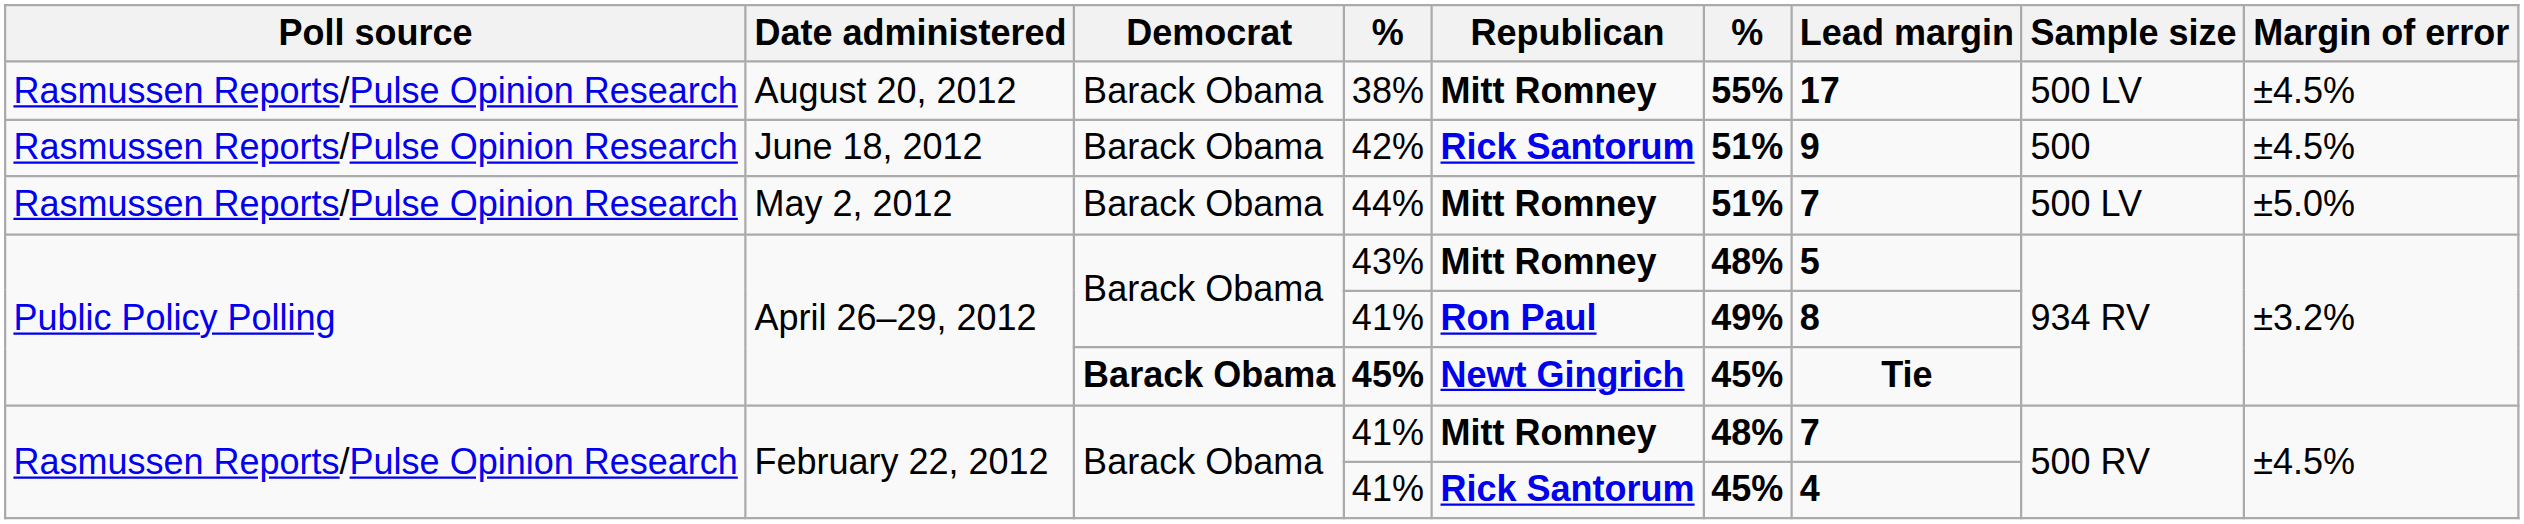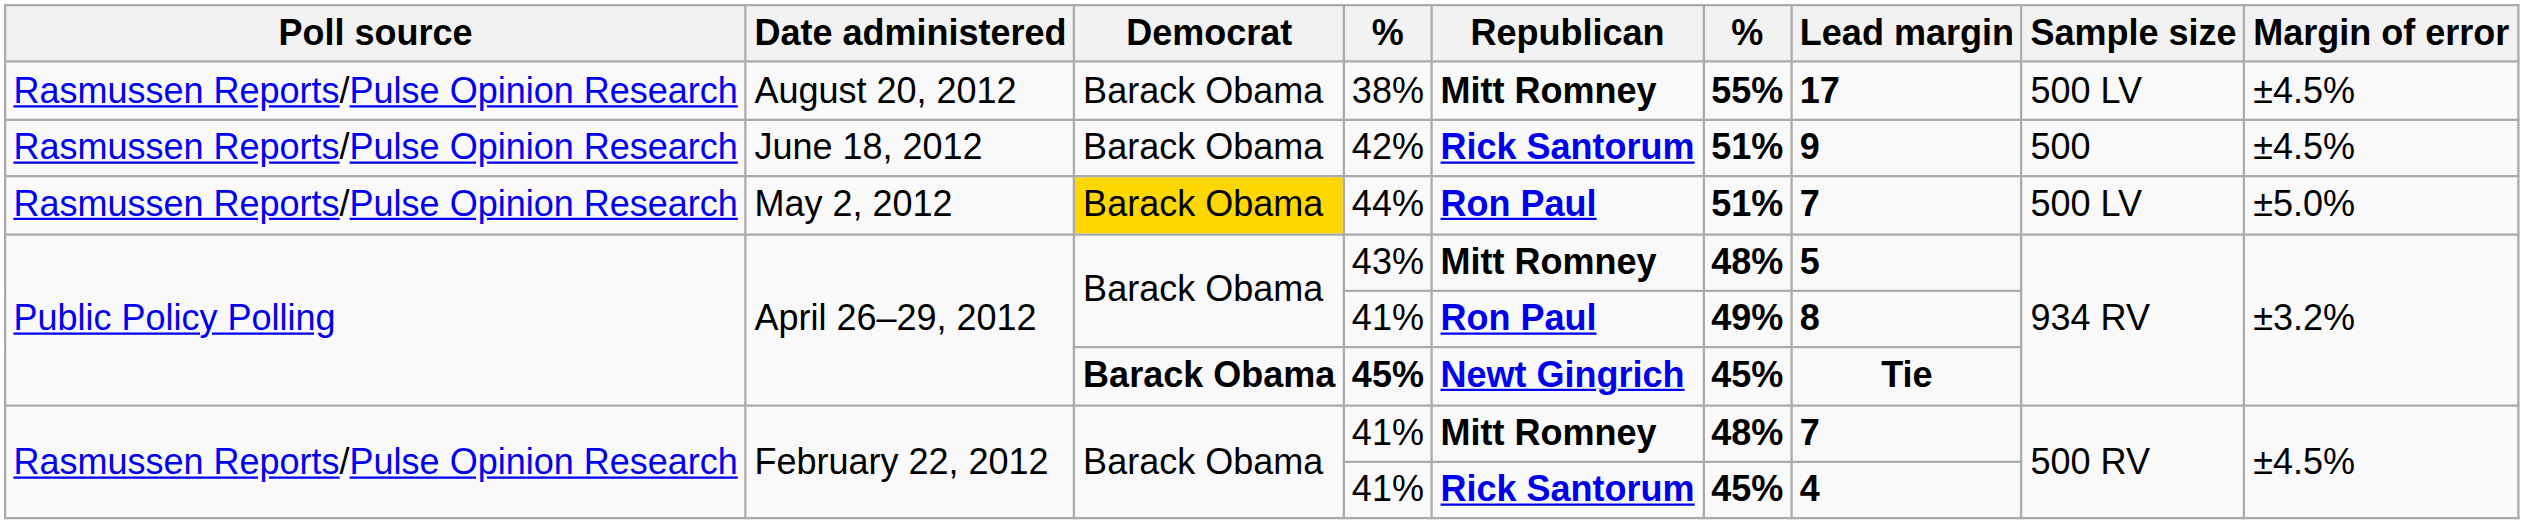 <table class="wikitable">
 <tr valign=bottom>
 <th>Poll source</th>
 <th>Date administered</th>
 <th>Democrat</th>
 <th>%</th>
 <th>Republican</th>
 <th>%</th>
 <th>Lead margin</th>
 <th>Sample size</th>
 <th>Margin of error</th>
 </tr>
 <tr>
 <td><a href='#'>Rasmussen Reports</a>/<a href='#'>Pulse Opinion Research</a></td>
 <td>August 20, 2012</td>
 <td>Barack Obama</td>
 <td>38%</td>
 <td><strong>Mitt Romney</strong></td>
 <td><strong>55%</strong></td>
 <td><strong>17</strong></td>
 <td>500 LV</td>
 <td>±4.5%</td>
 </tr>
 <tr>
 <td><a href='#'>Rasmussen Reports</a>/<a href='#'>Pulse Opinion Research</a></td>
 <td>June 18, 2012</td>
 <td>Barack Obama</td>
 <td>42%</td>
 <td><strong><a href='#'>Rick Santorum</a></strong></td>
 <td><strong>51%</strong></td>
 <td><strong>9</strong></td>
 <td>500</td>
 <td>±4.5%</td>
 </tr>
 <tr>
 <td><a href='#'>Rasmussen Reports</a>/<a href='#'>Pulse Opinion Research</a></td>
 <td>May 2, 2012</td>
-<td>Barack Obama</td>
+<td style="background: gold;">Barack Obama</td>
 <td>44%</td>
-<td><strong>Mitt Romney</strong></td>
+<td><strong><a href='#'>Ron Paul</a></strong></td>
 <td><strong>51%</strong></td>
 <td><strong>7</strong></td>
 <td>500 LV</td>
 <td>±5.0%</td>
 </tr>
 <tr>
 <td rowspan=3><a href='#'>Public Policy Polling</a></td>
 <td rowspan=3>April 26–29, 2012</td>
 <td rowspan=2>Barack Obama</td>
 <td>43%</td>
 <td><strong>Mitt Romney</strong></td>
 <td><strong>48%</strong></td>
 <td><strong>5</strong></td>
 <td rowspan=3>934 RV</td>
 <td rowspan=3>±3.2%</td>
 </tr>
 <tr>
 <td>41%</td>
 <td><strong><a href='#'>Ron Paul</a></strong></td>
 <td><strong>49%</strong></td>
 <td><strong>8</strong></td>
 </tr>
 <tr>
 <td><strong>Barack Obama</strong></td>
 <td><strong>45%</strong></td>
 <td><strong><a href='#'>Newt Gingrich</a></strong></td>
 <td><strong>45%</strong></td>
 <td align=center><strong>Tie</strong></td>
 </tr>
 <tr>
 <td rowspan=2><a href='#'>Rasmussen Reports</a>/<a href='#'>Pulse Opinion Research</a></td>
 <td rowspan=2>February 22, 2012</td>
 <td rowspan=2>Barack Obama</td>
 <td>41%</td>
 <td><strong>Mitt Romney</strong></td>
 <td><strong>48%</strong></td>
 <td><strong>7</strong></td>
 <td rowspan=2>500 RV</td>
 <td rowspan=2>±4.5%</td>
 </tr>
 <tr>
 <td>41%</td>
 <td><strong><a href='#'>Rick Santorum</a></strong></td>
 <td><strong>45%</strong></td>
 <td><strong>4</strong></td>
 </tr>
 </table>
